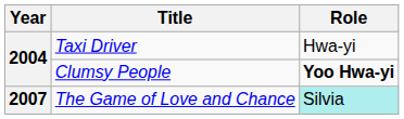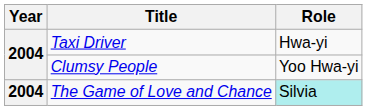 <table class="wikitable sortable plainrowheaders">
 <tr>
 <th>Year</th>
 <th>Title</th>
 <th>Role</th>
 </tr>
 <tr>
 <th scope="row"  rowspan=2>2004</th>
 <td><em><a href='#'>Taxi Driver</a></em></td>
 <td>Hwa-yi</td>
 </tr>
 <tr>
 <td><em><a href='#'>Clumsy People</a></em></td>
-<td><strong>Yoo Hwa-yi</strong></td>
+<td>Yoo Hwa-yi</td>
 </tr>
 <tr>
-<th scope="row">2007</th>
+<th scope="row">2004</th>
 <td><em><a href='#'>The Game of Love and Chance</a></em></td>
 <td style="background: paleturquoise;">Silvia</td>
 </tr>
 </table>
